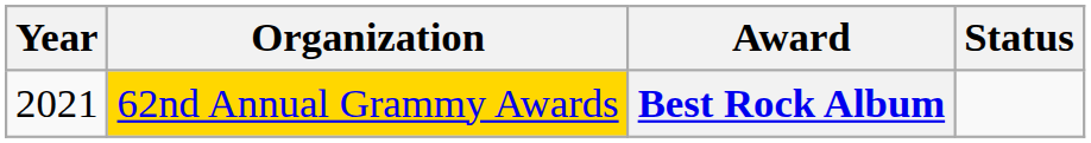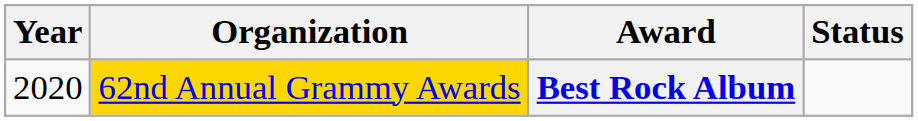 <table class="wikitable plainrowheaders">
 <tr>
 <th scope="col">Year</th>
 <th scope="col">Organization</th>
 <th scope="col">Award</th>
 <th scope="col">Status</th>
 </tr>
 <tr>
-<td>2021</td>
+<td>2020</td>
 <td style="background: gold;"><a href='#'>62nd Annual Grammy Awards</a></td>
 <th scope="row"><a href='#'>Best Rock Album</a></th>
 <td></td>
 </tr>
 </table>
